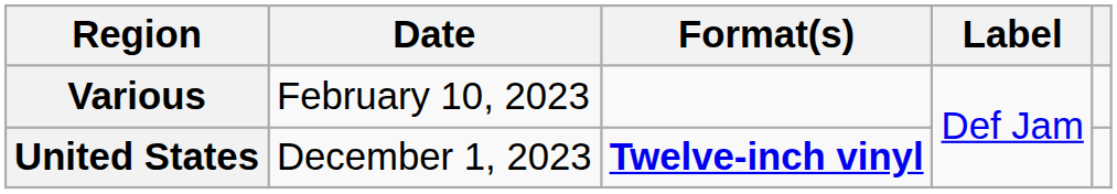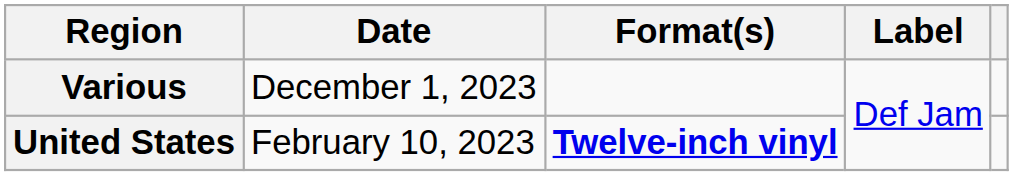 <table class="wikitable plainrowheaders">
 <tr>
 <th scope="col">Region</th>
 <th scope="col">Date</th>
 <th scope="col">Format(s)</th>
 <th scope="col">Label</th>
 <th scope="col"></th>
 </tr>
 <tr>
 <th scope="row">Various</th>
-<td>February 10, 2023</td>
+<td>December 1, 2023</td>
 <td></td>
 <td rowspan="2"><a href='#'>Def Jam</a></td>
 <td align="center"></td>
 </tr>
 <tr>
 <th scope="row">United States</th>
-<td>December 1, 2023</td>
+<td>February 10, 2023</td>
 <td><strong><a href='#'>Twelve-inch vinyl</a></strong></td>
 <td align="center"></td>
 </tr>
 </table>
